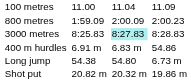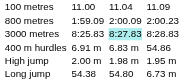 <table>
 <tr>
 <td>100 metres</td>
 <td></td>
 <td>11.00</td>
 <td></td>
 <td>11.04</td>
 <td></td>
 <td>11.09</td>
 </tr>
 <tr>
 <td>800 metres</td>
 <td></td>
 <td>1:59.09</td>
 <td></td>
 <td>2:00.09</td>
 <td></td>
 <td>2:00.23</td>
 </tr>
 <tr>
 <td>3000 metres</td>
 <td></td>
 <td>8:25.83</td>
 <td></td>
 <td style="background: paleturquoise;">8:27.83</td>
 <td></td>
 <td>8:28.83</td>
 </tr>
 <tr>
 <td>400 m hurdles</td>
 <td></td>
 <td>6.91 m</td>
 <td></td>
 <td>6.83 m</td>
 <td></td>
 <td>54.86</td>
 </tr>
 <tr>
+<td>High jump</td>
+<td></td>
+<td>2.00 m</td>
+<td></td>
+<td>1.98 m</td>
+<td></td>
+<td>1.95 m</td>
+</tr>
+<tr>
 <td>Long jump</td>
 <td></td>
 <td>54.38</td>
 <td></td>
 <td>54.80</td>
 <td></td>
 <td>6.73 m</td>
 </tr>
 <tr>
-<td>Shot put</td>
-<td></td>
-<td>20.82 m</td>
-<td></td>
-<td>20.32 m</td>
-<td></td>
-<td>19.86 m</td>
-</tr>
-<tr>
 </tr>
 </table>
